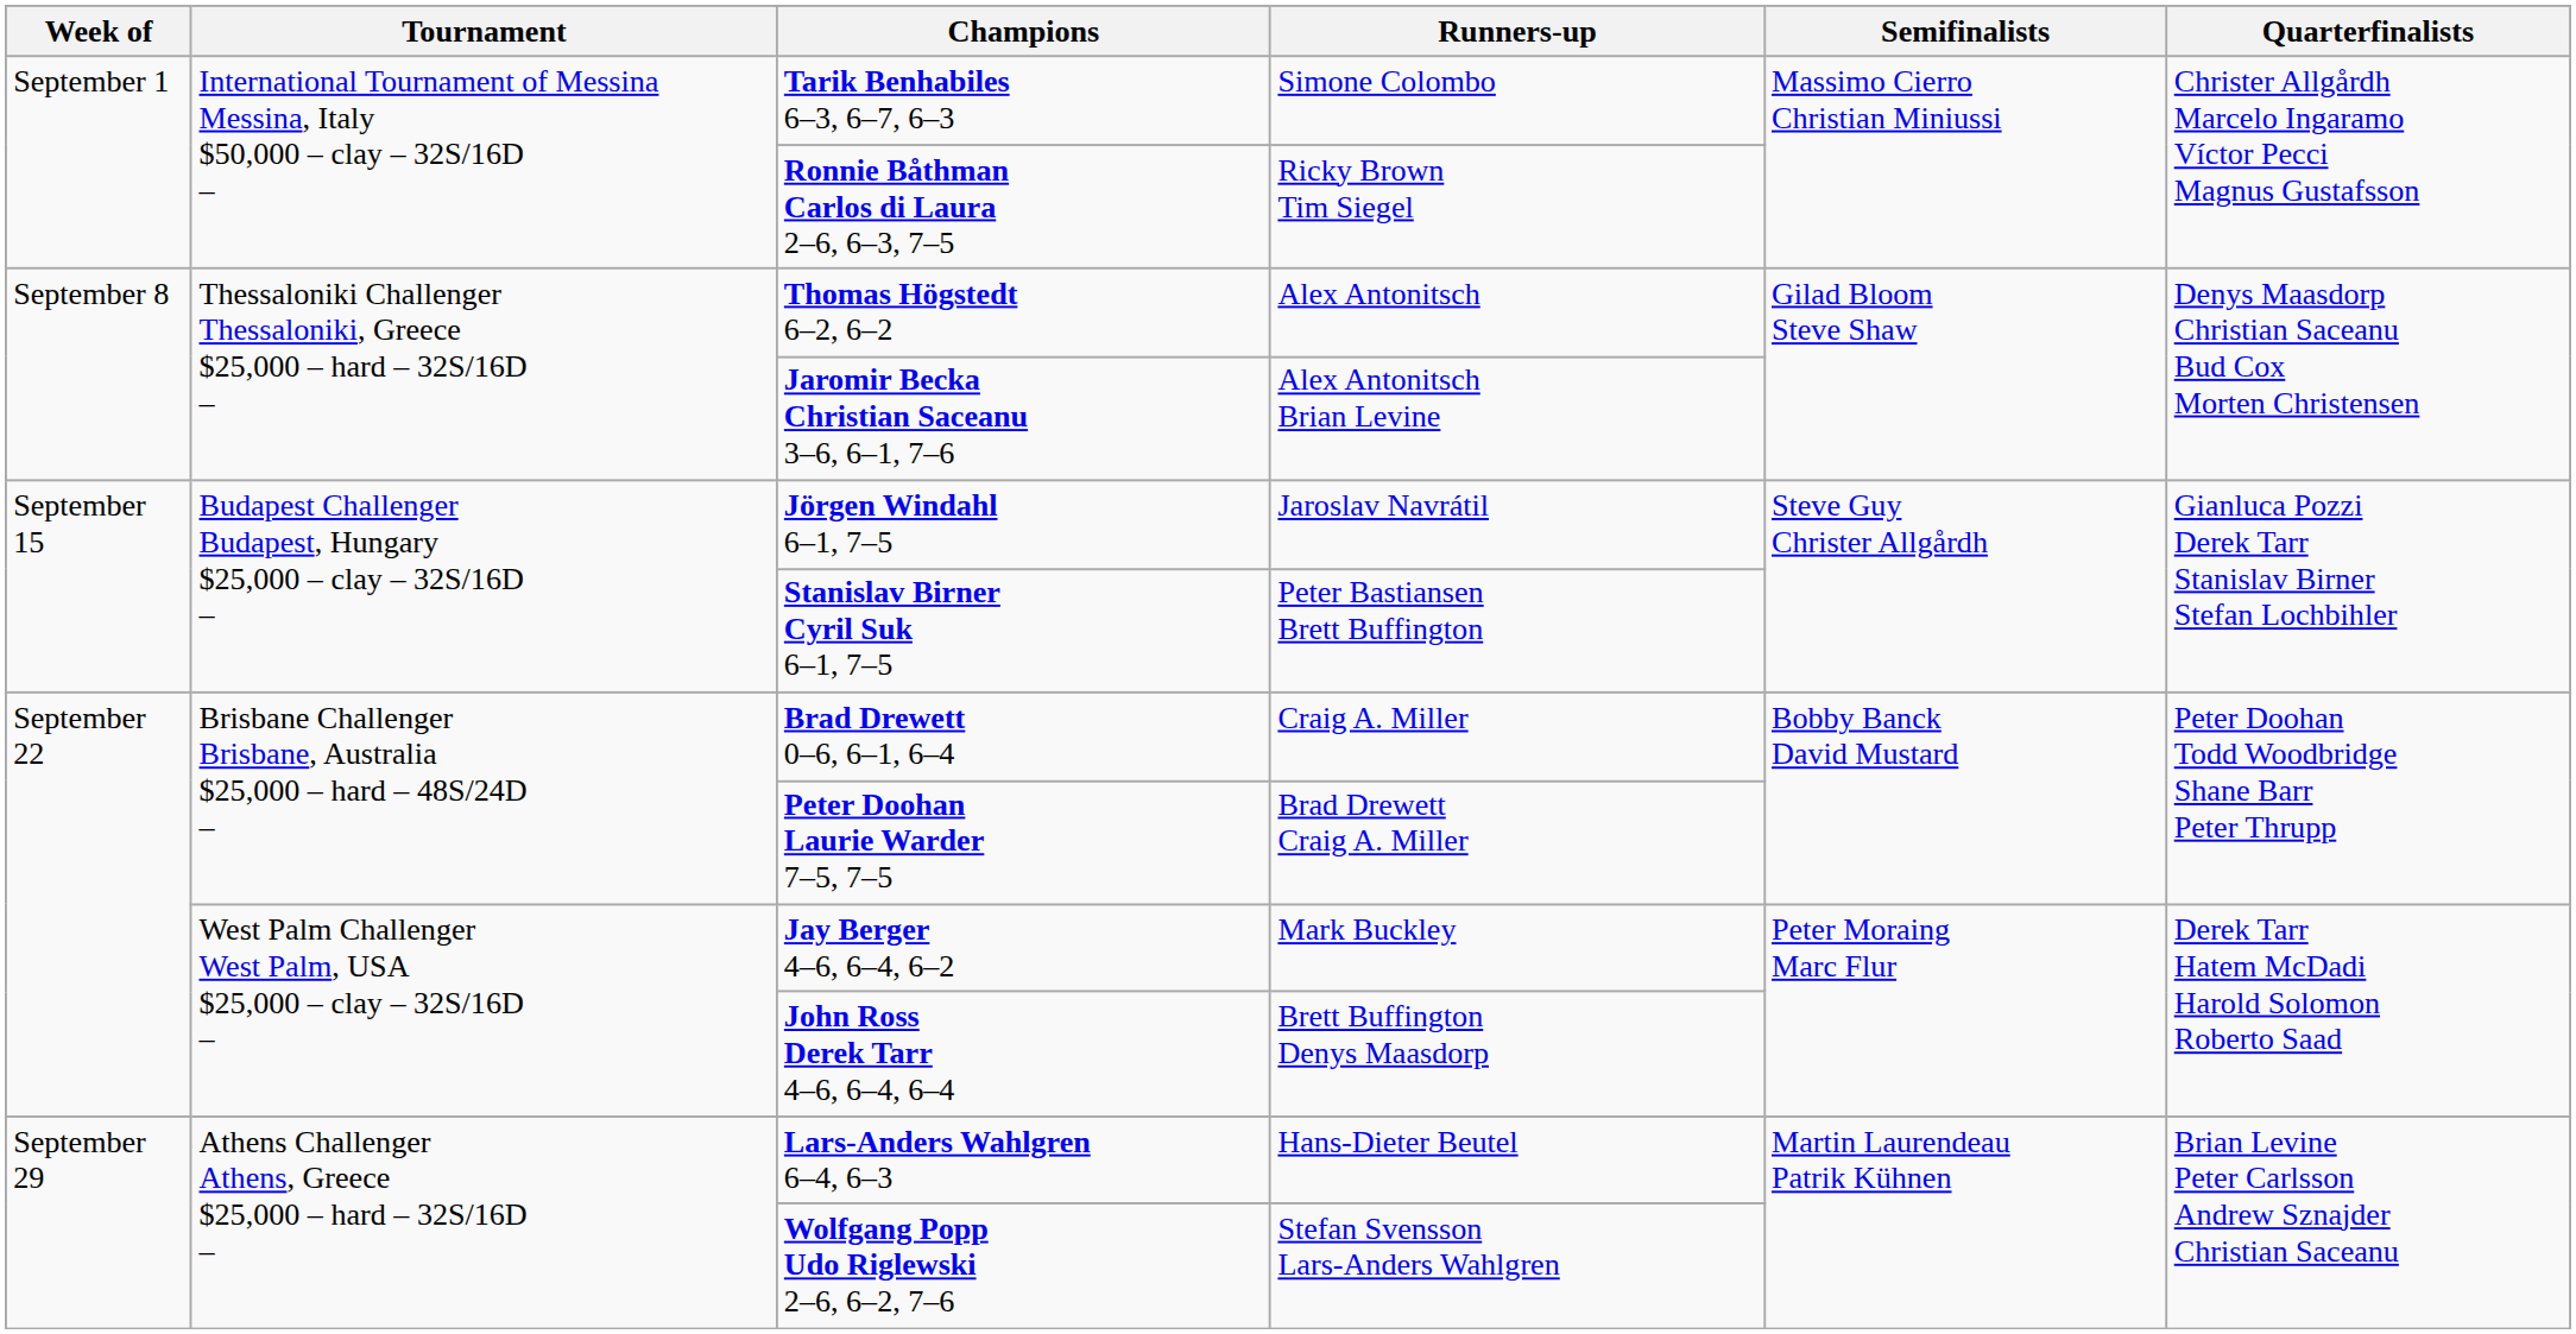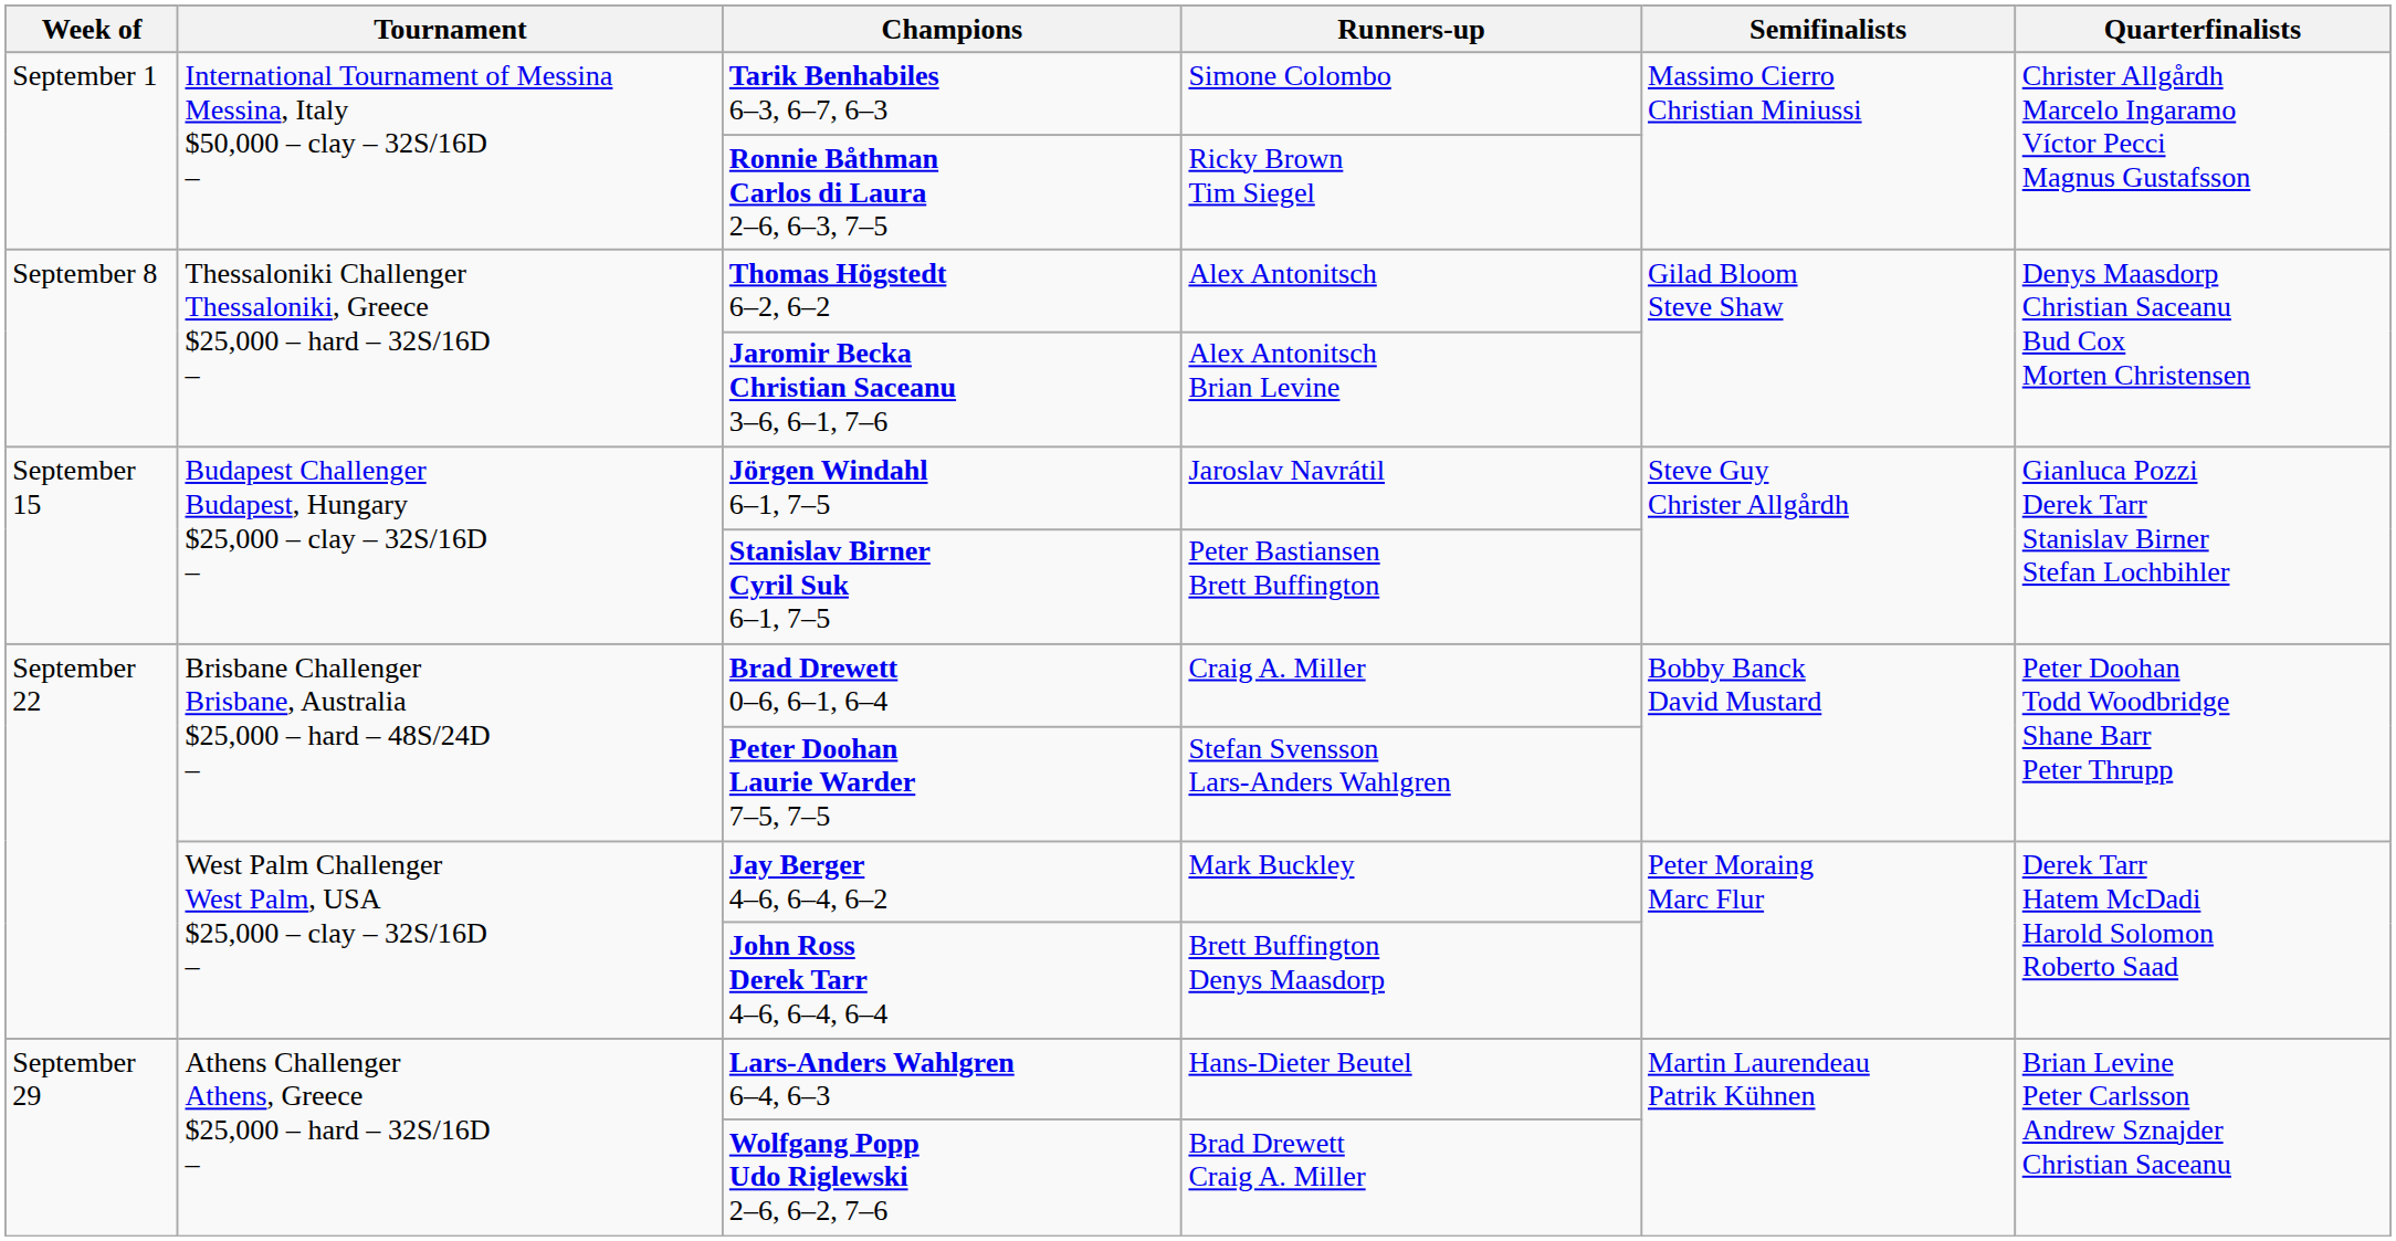 <table class="wikitable" style="font-size:85%;">
 <tr>
 <th width="75">Week of</th>
 <th width="250">Tournament</th>
 <th width="210">Champions</th>
 <th width="210">Runners-up</th>
 <th width="170">Semifinalists</th>
 <th width="170">Quarterfinalists</th>
 </tr>
 <tr valign="top">
 <td rowspan="2">September 1</td>
 <td rowspan="2"><a href='#'>International Tournament of Messina</a><br><a href='#'>Messina</a>, Italy<br>$50,000 – clay – 32S/16D<br>  – </td>
 <td> <strong><a href='#'>Tarik Benhabiles</a></strong> <br>6–3, 6–7, 6–3</td>
 <td> <a href='#'>Simone Colombo</a></td>
 <td rowspan="2"> <a href='#'>Massimo Cierro</a> <br>  <a href='#'>Christian Miniussi</a></td>
 <td rowspan="2"> <a href='#'>Christer Allgårdh</a> <br>  <a href='#'>Marcelo Ingaramo</a> <br> <a href='#'>Víctor Pecci</a> <br>  <a href='#'>Magnus Gustafsson</a></td>
 </tr>
 <tr valign="top">
 <td> <strong><a href='#'>Ronnie Båthman</a></strong> <br> <strong><a href='#'>Carlos di Laura</a></strong><br>2–6, 6–3, 7–5</td>
 <td> <a href='#'>Ricky Brown</a> <br> <a href='#'>Tim Siegel</a></td>
 </tr>
 <tr valign="top">
 <td rowspan="2">September 8</td>
 <td rowspan="2">Thessaloniki Challenger<br><a href='#'>Thessaloniki</a>, Greece<br>$25,000 – hard – 32S/16D<br>  – </td>
 <td> <strong><a href='#'>Thomas Högstedt</a></strong> <br>6–2, 6–2</td>
 <td> <a href='#'>Alex Antonitsch</a></td>
 <td rowspan="2"> <a href='#'>Gilad Bloom</a> <br>  <a href='#'>Steve Shaw</a></td>
 <td rowspan="2"> <a href='#'>Denys Maasdorp</a> <br>  <a href='#'>Christian Saceanu</a> <br> <a href='#'>Bud Cox</a> <br>  <a href='#'>Morten Christensen</a></td>
 </tr>
 <tr valign="top">
 <td> <strong><a href='#'>Jaromir Becka</a></strong> <br> <strong><a href='#'>Christian Saceanu</a></strong><br>3–6, 6–1, 7–6</td>
 <td> <a href='#'>Alex Antonitsch</a> <br> <a href='#'>Brian Levine</a></td>
 </tr>
 <tr valign="top">
 <td rowspan="2">September 15</td>
 <td rowspan="2"><a href='#'>Budapest Challenger</a><br><a href='#'>Budapest</a>, Hungary<br>$25,000 – clay – 32S/16D<br>  – </td>
 <td> <strong><a href='#'>Jörgen Windahl</a></strong> <br>6–1, 7–5</td>
 <td> <a href='#'>Jaroslav Navrátil</a></td>
 <td rowspan="2"> <a href='#'>Steve Guy</a> <br>  <a href='#'>Christer Allgårdh</a></td>
 <td rowspan="2"> <a href='#'>Gianluca Pozzi</a> <br>  <a href='#'>Derek Tarr</a> <br> <a href='#'>Stanislav Birner</a> <br>  <a href='#'>Stefan Lochbihler</a></td>
 </tr>
 <tr valign="top">
 <td> <strong><a href='#'>Stanislav Birner</a></strong> <br> <strong><a href='#'>Cyril Suk</a></strong><br>6–1, 7–5</td>
 <td> <a href='#'>Peter Bastiansen</a> <br> <a href='#'>Brett Buffington</a></td>
 </tr>
 <tr valign="top">
 <td rowspan="4">September 22</td>
 <td rowspan="2">Brisbane Challenger<br><a href='#'>Brisbane</a>, Australia<br>$25,000 – hard – 48S/24D<br>  – </td>
 <td> <strong><a href='#'>Brad Drewett</a></strong> <br>0–6, 6–1, 6–4</td>
 <td> <a href='#'>Craig A. Miller</a></td>
 <td rowspan="2"> <a href='#'>Bobby Banck</a> <br>  <a href='#'>David Mustard</a></td>
 <td rowspan="2"> <a href='#'>Peter Doohan</a> <br>  <a href='#'>Todd Woodbridge</a> <br> <a href='#'>Shane Barr</a> <br>  <a href='#'>Peter Thrupp</a></td>
 </tr>
 <tr valign="top">
 <td> <strong><a href='#'>Peter Doohan</a></strong> <br> <strong><a href='#'>Laurie Warder</a></strong><br>7–5, 7–5</td>
-<td> <a href='#'>Brad Drewett</a> <br> <a href='#'>Craig A. Miller</a></td>
+<td> <a href='#'>Stefan Svensson</a> <br> <a href='#'>Lars-Anders Wahlgren</a></td>
 </tr>
 <tr valign="top">
 <td rowspan="2">West Palm Challenger<br><a href='#'>West Palm</a>, USA<br>$25,000 – clay – 32S/16D<br>  – </td>
 <td> <strong><a href='#'>Jay Berger</a></strong> <br>4–6, 6–4, 6–2</td>
 <td> <a href='#'>Mark Buckley</a></td>
 <td rowspan="2"> <a href='#'>Peter Moraing</a> <br>  <a href='#'>Marc Flur</a></td>
 <td rowspan="2"> <a href='#'>Derek Tarr</a> <br>  <a href='#'>Hatem McDadi</a> <br> <a href='#'>Harold Solomon</a> <br>  <a href='#'>Roberto Saad</a></td>
 </tr>
 <tr valign="top">
 <td> <strong><a href='#'>John Ross</a></strong> <br> <strong><a href='#'>Derek Tarr</a></strong><br>4–6, 6–4, 6–4</td>
 <td> <a href='#'>Brett Buffington</a> <br> <a href='#'>Denys Maasdorp</a></td>
 </tr>
 <tr valign="top">
 <td rowspan="2">September 29</td>
 <td rowspan="2">Athens Challenger<br><a href='#'>Athens</a>, Greece<br>$25,000 – hard – 32S/16D<br>  – </td>
 <td> <strong><a href='#'>Lars-Anders Wahlgren</a></strong> <br>6–4, 6–3</td>
 <td> <a href='#'>Hans-Dieter Beutel</a></td>
 <td rowspan="2"> <a href='#'>Martin Laurendeau</a> <br>  <a href='#'>Patrik Kühnen</a></td>
 <td rowspan="2"> <a href='#'>Brian Levine</a> <br>  <a href='#'>Peter Carlsson</a> <br> <a href='#'>Andrew Sznajder</a> <br>  <a href='#'>Christian Saceanu</a></td>
 </tr>
 <tr valign="top">
 <td> <strong><a href='#'>Wolfgang Popp</a></strong> <br> <strong><a href='#'>Udo Riglewski</a></strong><br>2–6, 6–2, 7–6</td>
-<td> <a href='#'>Stefan Svensson</a> <br> <a href='#'>Lars-Anders Wahlgren</a></td>
+<td> <a href='#'>Brad Drewett</a> <br> <a href='#'>Craig A. Miller</a></td>
 </tr>
 </table>
